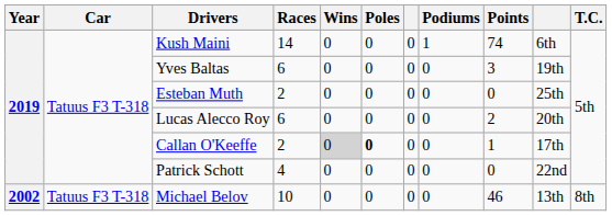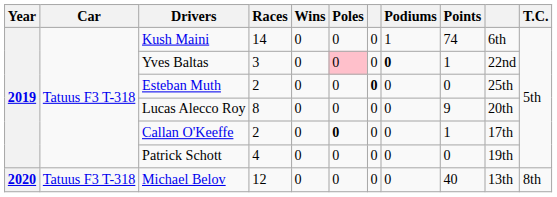 <table class="wikitable" style="font-size:85%">
 <tr>
 <th>Year</th>
 <th>Car</th>
 <th>Drivers</th>
 <th>Races</th>
 <th>Wins</th>
 <th>Poles</th>
 <th></th>
 <th>Podiums</th>
 <th>Points</th>
 <th></th>
 <th>T.C.</th>
 </tr>
 <tr>
 <th rowspan="6"><a href='#'>2019</a></th>
 <td rowspan="6"><a href='#'>Tatuus F3 T-318</a></td>
 <td> <a href='#'>Kush Maini</a></td>
 <td>14</td>
 <td>0</td>
 <td>0</td>
 <td>0</td>
 <td>1</td>
 <td>74</td>
 <td>6th</td>
 <td rowspan="6">5th</td>
 </tr>
 <tr>
 <td> Yves Baltas</td>
-<td>6</td>
+<td>3</td>
 <td>0</td>
+<td style="background: pink;">0</td>
 <td>0</td>
-<td>0</td>
-<td>0</td>
-<td>3</td>
-<td>19th</td>
+<td><strong>0</strong></td>
+<td>1</td>
+<td>22nd</td>
 </tr>
 <tr>
 <td> <a href='#'>Esteban Muth</a></td>
 <td>2</td>
 <td>0</td>
 <td>0</td>
-<td>0</td>
+<td><strong>0</strong></td>
 <td>0</td>
 <td>0</td>
 <td>25th</td>
 </tr>
 <tr>
 <td> Lucas Alecco Roy</td>
-<td>6</td>
+<td>8</td>
 <td>0</td>
 <td>0</td>
 <td>0</td>
 <td>0</td>
-<td>2</td>
+<td>9</td>
 <td>20th</td>
 </tr>
 <tr>
 <td> <a href='#'>Callan O'Keeffe</a></td>
 <td>2</td>
-<td style="background: lightgrey;">0</td>
+<td>0</td>
 <td><strong>0</strong></td>
 <td>0</td>
 <td>0</td>
 <td>1</td>
 <td>17th</td>
 </tr>
 <tr>
 <td> Patrick Schott</td>
 <td>4</td>
 <td>0</td>
 <td>0</td>
 <td>0</td>
 <td>0</td>
 <td>0</td>
-<td>22nd</td>
+<td>19th</td>
 </tr>
 <tr>
-<th><a href='#'>2002</a></th>
+<th><a href='#'>2020</a></th>
 <td><a href='#'>Tatuus F3 T-318</a></td>
 <td> <a href='#'>Michael Belov</a></td>
-<td>10</td>
+<td>12</td>
 <td>0</td>
 <td>0</td>
 <td>0</td>
 <td>0</td>
-<td>46</td>
+<td>40</td>
 <td>13th</td>
 <td>8th</td>
 </tr>
 </table>
